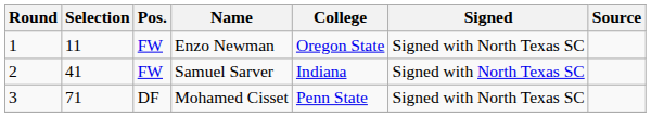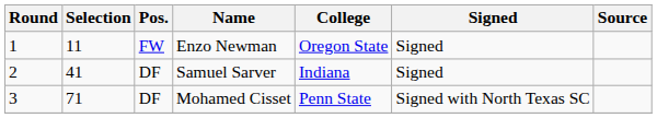 <table class="wikitable">
 <tr>
 <th>Round</th>
 <th>Selection</th>
 <th>Pos.</th>
 <th>Name</th>
 <th>College</th>
 <th>Signed</th>
 <th>Source</th>
 </tr>
 <tr>
 <td>1</td>
 <td>11</td>
 <td><a href='#'>FW</a></td>
 <td> Enzo Newman</td>
 <td><a href='#'>Oregon State</a></td>
-<td>Signed with North Texas SC</td>
+<td>Signed</td>
 <td></td>
 </tr>
 <tr>
 <td>2</td>
 <td>41</td>
-<td><a href='#'>FW</a></td>
+<td>DF</td>
 <td> Samuel Sarver</td>
 <td><a href='#'>Indiana</a></td>
-<td>Signed with <a href='#'>North Texas SC</a></td>
+<td>Signed</td>
 <td></td>
 </tr>
 <tr>
 <td>3</td>
 <td>71</td>
 <td>DF</td>
 <td> Mohamed Cisset</td>
 <td><a href='#'>Penn State</a></td>
 <td>Signed with North Texas SC</td>
 <td></td>
 </tr>
 <tr>
 </tr>
 </table>
